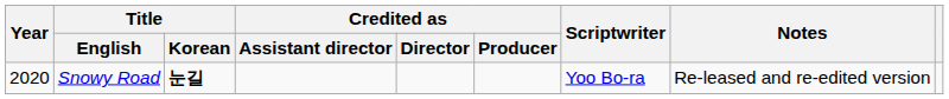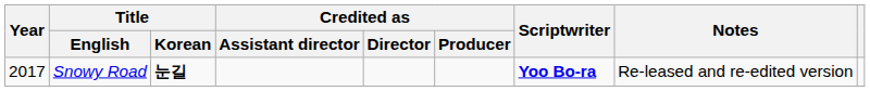 <table class="wikitable">
 <tr>
 <th rowspan="2">Year</th>
 <th colspan="2">Title</th>
 <th colspan="3">Credited as</th>
 <th rowspan="2">Scriptwriter</th>
 <th rowspan="2">Notes</th>
 <th rowspan="2" class="unsortable"></th>
 </tr>
 <tr>
 <th>English</th>
 <th>Korean</th>
 <th>Assistant director</th>
 <th>Director</th>
 <th>Producer</th>
 </tr>
 <tr>
-<td>2020</td>
+<td>2017</td>
 <td><em><a href='#'>Snowy Road</a></em></td>
 <td><strong>눈길</strong></td>
 <td></td>
 <td></td>
 <td></td>
-<td><a href='#'>Yoo Bo-ra</a></td>
+<td><strong><a href='#'>Yoo Bo-ra</a></strong></td>
 <td>Re-leased and re-edited version</td>
 <td></td>
 </tr>
 </table>
